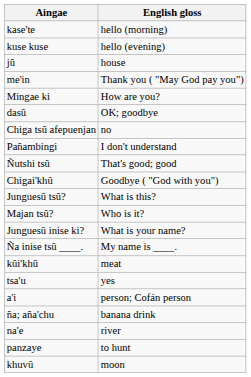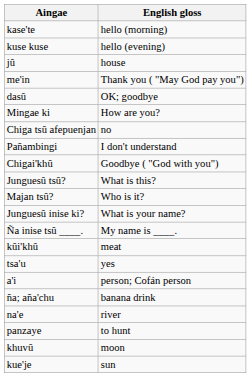 <table class="wikitable">
 <tr>
 <th>Aingae</th>
 <th>English gloss</th>
 </tr>
 <tr>
 <td>kase'te</td>
 <td>hello (morning)</td>
 </tr>
 <tr>
 <td>kuse kuse</td>
 <td>hello (evening)</td>
 </tr>
 <tr>
 <td>jû</td>
 <td>house</td>
 </tr>
 <tr>
 <td>me'in</td>
 <td>Thank you ( "May God pay you")</td>
 </tr>
 <tr>
+<td>dasû</td>
+<td>OK; goodbye</td>
+</tr>
+<tr>
 <td>Mingae ki</td>
 <td>How are you?</td>
-</tr>
-<tr>
-<td>dasû</td>
-<td>OK; goodbye</td>
 </tr>
 <tr>
 <td>Chiga tsû afepuenjan</td>
 <td>no</td>
 </tr>
 <tr>
 <td>Pañambingi</td>
 <td>I don't understand</td>
-</tr>
-<tr>
-<td>Ñutshi tsû</td>
-<td>That's good; good</td>
 </tr>
 <tr>
 <td>Chigai'khû</td>
 <td>Goodbye ( "God with you")</td>
 </tr>
 <tr>
 <td>Junguesû tsû?</td>
 <td>What is this?</td>
 </tr>
 <tr>
 <td>Majan tsû?</td>
 <td>Who is it?</td>
 </tr>
 <tr>
 <td>Junguesû inise ki?</td>
 <td>What is your name?</td>
 </tr>
 <tr>
 <td>Ña inise tsû ____.</td>
 <td>My name is ____.</td>
 </tr>
 <tr>
 <td>kûi'khû</td>
 <td>meat</td>
 </tr>
 <tr>
 <td>tsa'u</td>
 <td>yes</td>
 </tr>
 <tr>
 <td>a'i</td>
 <td>person; Cofán person</td>
 </tr>
 <tr>
 <td>ña; aña'chu</td>
 <td>banana drink</td>
 </tr>
 <tr>
 <td>na'e</td>
 <td>river</td>
 </tr>
 <tr>
 <td>panzaye</td>
 <td>to hunt</td>
 </tr>
 <tr>
 <td>khuvû</td>
 <td>moon</td>
 </tr>
+<tr>
+<td>kue'je</td>
+<td>sun</td>
+</tr>
 </table>
